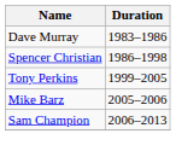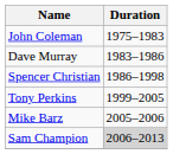 <table class="wikitable">
 <tr>
 <th>Name</th>
 <th>Duration</th>
+</tr>
+<tr>
+<td><a href='#'>John Coleman</a></td>
+<td>1975–1983</td>
 </tr>
 <tr>
 <td>Dave Murray</td>
 <td>1983–1986</td>
 </tr>
 <tr>
 <td><a href='#'>Spencer Christian</a></td>
 <td>1986–1998</td>
 </tr>
 <tr>
 <td><a href='#'>Tony Perkins</a></td>
 <td>1999–2005</td>
 </tr>
 <tr>
 <td><a href='#'>Mike Barz</a></td>
 <td>2005–2006</td>
 </tr>
 <tr>
 <td><a href='#'>Sam Champion</a></td>
-<td>2006–2013</td>
+<td style="background: lightgrey;">2006–2013</td>
 </tr>
 <tr>
 </tr>
 </table>
